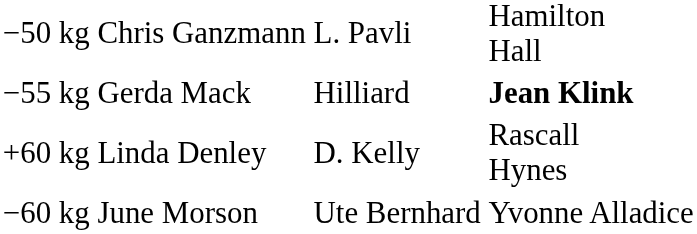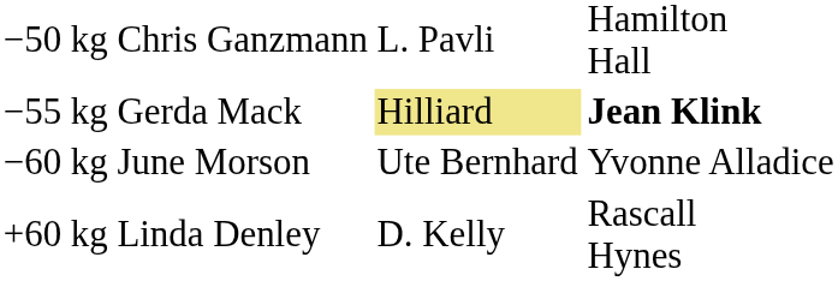 <table>
 <tr>
 <td>−50 kg</td>
 <td>Chris Ganzmann </td>
 <td>L. Pavli </td>
 <td>Hamilton <br>Hall </td>
 </tr>
 <tr>
 <td>−55 kg</td>
 <td>Gerda Mack </td>
-<td>Hilliard </td>
+<td style="background: khaki;">Hilliard </td>
 <td><strong>Jean Klink </strong></td>
+</tr>
+<tr>
+<td>−60 kg</td>
+<td>June Morson </td>
+<td>Ute Bernhard </td>
+<td>Yvonne Alladice </td>
 </tr>
 <tr>
 <td>+60 kg</td>
 <td>Linda Denley </td>
 <td>D. Kelly </td>
 <td>Rascall <br>Hynes </td>
 </tr>
 <tr>
-<td>−60 kg</td>
-<td>June Morson </td>
-<td>Ute Bernhard </td>
-<td>Yvonne Alladice </td>
-</tr>
-<tr>
 </tr>
 </table>
